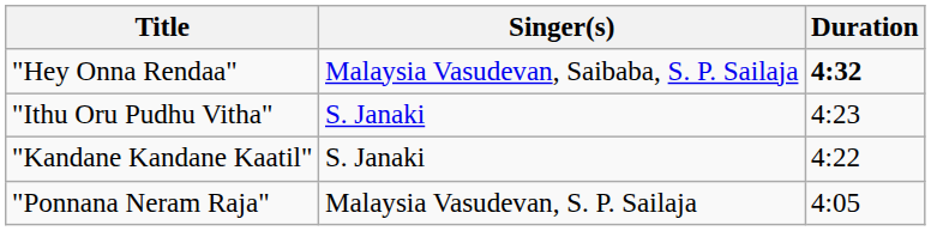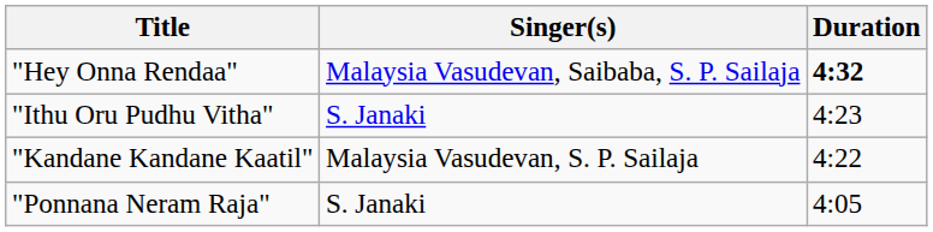 <table class="wikitable">
 <tr>
 <th>Title</th>
 <th>Singer(s)</th>
 <th>Duration</th>
 </tr>
 <tr>
 <td>"Hey Onna Rendaa"</td>
 <td><a href='#'>Malaysia Vasudevan</a>, Saibaba, <a href='#'>S. P. Sailaja</a></td>
 <td><strong>4:32</strong></td>
 </tr>
 <tr>
 <td>"Ithu Oru Pudhu Vitha"</td>
 <td><a href='#'>S. Janaki</a></td>
 <td>4:23</td>
 </tr>
 <tr>
 <td>"Kandane Kandane Kaatil"</td>
-<td>S. Janaki</td>
+<td>Malaysia Vasudevan, S. P. Sailaja</td>
 <td>4:22</td>
 </tr>
 <tr>
 <td>"Ponnana Neram Raja"</td>
-<td>Malaysia Vasudevan, S. P. Sailaja</td>
+<td>S. Janaki</td>
 <td>4:05</td>
 </tr>
 </table>
